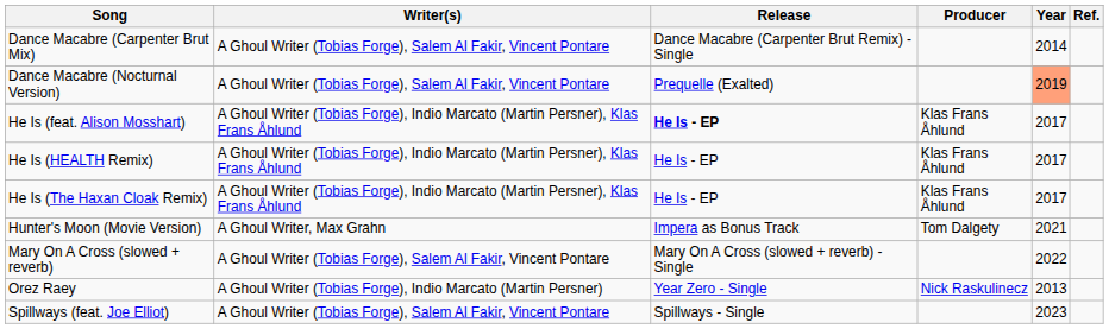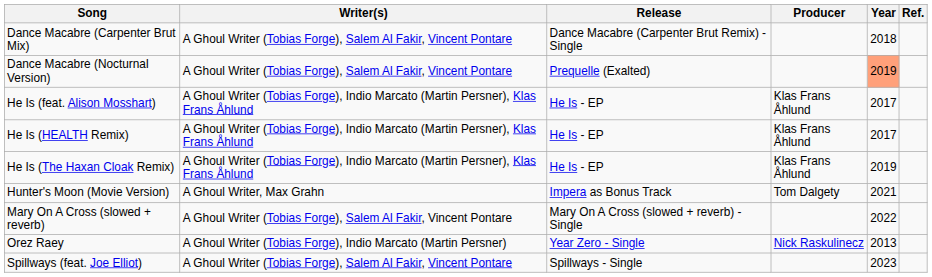 <table class="wikitable sortable">
 <tr>
 <th>Song</th>
 <th>Writer(s)</th>
 <th>Release</th>
 <th>Producer</th>
 <th>Year</th>
 <th>Ref.</th>
 </tr>
 <tr>
 <td>Dance Macabre (Carpenter Brut Mix)</td>
 <td>A Ghoul Writer (<a href='#'>Tobias Forge</a>), <a href='#'>Salem Al Fakir</a>, <a href='#'>Vincent Pontare</a></td>
 <td>Dance Macabre (Carpenter Brut Remix) - Single</td>
 <td></td>
-<td>2014</td>
+<td>2018</td>
 <td></td>
 </tr>
 <tr>
 <td>Dance Macabre (Nocturnal Version)</td>
 <td>A Ghoul Writer (<a href='#'>Tobias Forge</a>), <a href='#'>Salem Al Fakir</a>, <a href='#'>Vincent Pontare</a></td>
 <td><a href='#'>Prequelle</a> (Exalted)</td>
 <td></td>
 <td style="background: lightsalmon;">2019</td>
 <td></td>
 </tr>
 <tr>
 <td>He Is (feat. <a href='#'>Alison Mosshart</a>)</td>
 <td>A Ghoul Writer (<a href='#'>Tobias Forge</a>), Indio Marcato (Martin Persner), <a href='#'>Klas Frans Åhlund</a></td>
-<td><strong><a href='#'>He Is</a> - EP</strong></td>
+<td><a href='#'>He Is</a> - EP</td>
 <td>Klas Frans Åhlund</td>
 <td>2017</td>
 <td></td>
 </tr>
 <tr>
 <td>He Is (<a href='#'>HEALTH</a> Remix)</td>
 <td>A Ghoul Writer (<a href='#'>Tobias Forge</a>), Indio Marcato (Martin Persner), <a href='#'>Klas Frans Åhlund</a></td>
 <td><a href='#'>He Is</a> - EP</td>
 <td>Klas Frans Åhlund</td>
 <td>2017</td>
 <td></td>
 </tr>
 <tr>
 <td>He Is (<a href='#'>The Haxan Cloak</a> Remix)</td>
 <td>A Ghoul Writer (<a href='#'>Tobias Forge</a>), Indio Marcato (Martin Persner), <a href='#'>Klas Frans Åhlund</a></td>
 <td><a href='#'>He Is</a> - EP</td>
 <td>Klas Frans Åhlund</td>
-<td>2017</td>
+<td>2019</td>
 <td></td>
 </tr>
 <tr>
 <td>Hunter's Moon (Movie Version)</td>
 <td>A Ghoul Writer, Max Grahn</td>
 <td><a href='#'>Impera</a> as Bonus Track</td>
 <td>Tom Dalgety</td>
 <td>2021</td>
 <td></td>
 </tr>
 <tr>
 <td>Mary On A Cross (slowed + reverb)</td>
 <td>A Ghoul Writer (<a href='#'>Tobias Forge</a>), <a href='#'>Salem Al Fakir</a>, Vincent Pontare</td>
 <td>Mary On A Cross (slowed + reverb) - Single</td>
 <td></td>
 <td>2022</td>
 <td></td>
 </tr>
 <tr>
 <td>Orez Raey</td>
 <td>A Ghoul Writer (<a href='#'>Tobias Forge</a>), Indio Marcato (Martin Persner)</td>
 <td><a href='#'>Year Zero - Single</a></td>
 <td><a href='#'>Nick Raskulinecz</a></td>
 <td>2013</td>
 <td></td>
 </tr>
 <tr>
 <td>Spillways (feat. <a href='#'>Joe Elliot</a>)</td>
 <td>A Ghoul Writer (<a href='#'>Tobias Forge</a>), <a href='#'>Salem Al Fakir</a>, <a href='#'>Vincent Pontare</a></td>
 <td>Spillways - Single</td>
 <td></td>
 <td>2023</td>
 <td></td>
 </tr>
 </table>
